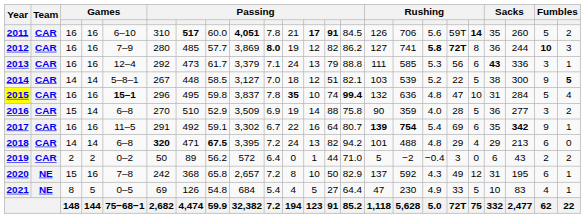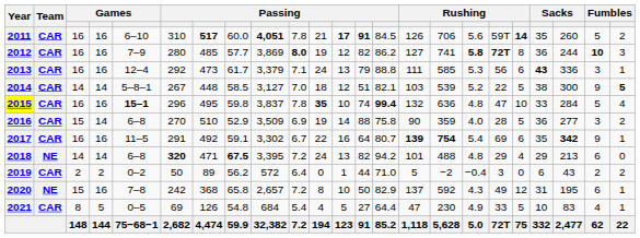 <table class="wikitable" style="text-align:center;">
 <tr>
 <th rowspan="2">Year</th>
 <th rowspan="2">Team</th>
 <th colspan="3">Games</th>
 <th colspan="9">Passing</th>
 <th colspan="5">Rushing</th>
 <th colspan="2">Sacks</th>
 <th colspan="2">Fumbles</th>
 </tr>
 <tr>
 <th></th>
 <th></th>
 <th></th>
 <th></th>
 <th></th>
 <th></th>
 <th></th>
 <th></th>
 <th></th>
 <th></th>
 <th></th>
 <th></th>
 <th></th>
 <th></th>
 <th></th>
 <th></th>
 <th></th>
 <th></th>
 <th></th>
 <th></th>
 <th></th>
 </tr>
 <tr>
 <th><a href='#'>2011</a></th>
 <th><a href='#'>CAR</a></th>
 <td>16</td>
 <td>16</td>
 <td>6–10</td>
 <td>310</td>
 <td><strong>517</strong></td>
 <td>60.0</td>
 <td><strong>4,051</strong></td>
 <td>7.8</td>
 <td>21</td>
 <td><strong>17</strong></td>
 <td><strong>91</strong></td>
 <td>84.5</td>
 <td>126</td>
 <td>706</td>
 <td>5.6</td>
 <td>59T</td>
 <td><strong>14</strong></td>
 <td>35</td>
 <td>260</td>
 <td>5</td>
 <td>2</td>
 </tr>
 <tr>
 <th><a href='#'>2012</a></th>
 <th><a href='#'>CAR</a></th>
 <td>16</td>
 <td>16</td>
 <td>7–9</td>
 <td>280</td>
 <td>485</td>
 <td>57.7</td>
 <td>3,869</td>
 <td><strong>8.0</strong></td>
 <td>19</td>
 <td>12</td>
 <td>82</td>
 <td>86.2</td>
 <td>127</td>
 <td>741</td>
 <td><strong>5.8</strong></td>
 <td><strong>72T</strong></td>
 <td>8</td>
 <td>36</td>
 <td>244</td>
 <td><strong>10</strong></td>
 <td>3</td>
 </tr>
 <tr>
 <th><a href='#'>2013</a></th>
 <th><a href='#'>CAR</a></th>
 <td>16</td>
 <td>16</td>
 <td>12–4</td>
 <td>292</td>
 <td>473</td>
 <td>61.7</td>
 <td>3,379</td>
 <td>7.1</td>
 <td>24</td>
 <td>13</td>
 <td>79</td>
 <td>88.8</td>
 <td>111</td>
 <td>585</td>
 <td>5.3</td>
 <td>56</td>
 <td>6</td>
 <td><strong>43</strong></td>
 <td>336</td>
 <td>3</td>
 <td>1</td>
 </tr>
 <tr>
 <th><a href='#'>2014</a></th>
 <th><a href='#'>CAR</a></th>
 <td>14</td>
 <td>14</td>
 <td>5–8–1</td>
 <td>267</td>
 <td>448</td>
 <td>58.5</td>
 <td>3,127</td>
 <td>7.0</td>
 <td>18</td>
 <td>12</td>
 <td>51</td>
 <td>82.1</td>
 <td>103</td>
 <td>539</td>
 <td>5.2</td>
 <td>22</td>
 <td>5</td>
 <td>38</td>
 <td>300</td>
 <td>9</td>
 <td><strong>5</strong></td>
 </tr>
 <tr>
 <th style="background:#ffff00;"><a href='#'>2015</a></th>
 <th><a href='#'>CAR</a></th>
 <td>16</td>
 <td>16</td>
 <td><strong>15–1</strong></td>
 <td>296</td>
 <td>495</td>
 <td>59.8</td>
 <td>3,837</td>
 <td>7.8</td>
 <td><strong>35</strong></td>
 <td>10</td>
 <td>74</td>
 <td><strong>99.4</strong></td>
 <td>132</td>
 <td>636</td>
 <td>4.8</td>
 <td>47</td>
 <td>10</td>
-<td>31</td>
+<td>33</td>
 <td>284</td>
 <td>5</td>
 <td>4</td>
 </tr>
 <tr>
 <th><a href='#'>2016</a></th>
 <th><a href='#'>CAR</a></th>
 <td>15</td>
 <td>14</td>
 <td>6–8</td>
 <td>270</td>
 <td>510</td>
 <td>52.9</td>
 <td>3,509</td>
 <td>6.9</td>
 <td>19</td>
 <td>14</td>
 <td>88</td>
 <td>75.8</td>
 <td>90</td>
 <td>359</td>
 <td>4.0</td>
 <td>28</td>
 <td>5</td>
 <td>36</td>
 <td>277</td>
 <td>3</td>
 <td>2</td>
 </tr>
 <tr>
 <th><a href='#'>2017</a></th>
 <th><a href='#'>CAR</a></th>
 <td>16</td>
 <td>16</td>
 <td>11–5</td>
 <td>291</td>
 <td>492</td>
 <td>59.1</td>
 <td>3,302</td>
 <td>6.7</td>
 <td>22</td>
 <td>16</td>
 <td>64</td>
 <td>80.7</td>
 <td><strong>139</strong></td>
 <td><strong>754</strong></td>
 <td>5.4</td>
 <td>69</td>
 <td>6</td>
 <td>35</td>
 <td><strong>342</strong></td>
 <td>9</td>
 <td>1</td>
 </tr>
 <tr>
 <th><a href='#'>2018</a></th>
-<th><a href='#'>CAR</a></th>
+<th><a href='#'>NE</a></th>
 <td>14</td>
 <td>14</td>
 <td>6–8</td>
 <td><strong>320</strong></td>
 <td>471</td>
 <td><strong>67.5</strong></td>
 <td>3,395</td>
 <td>7.2</td>
 <td>24</td>
 <td>13</td>
 <td>82</td>
 <td>94.2</td>
 <td>101</td>
 <td>488</td>
 <td>4.8</td>
 <td>29</td>
 <td>4</td>
 <td>29</td>
 <td>213</td>
 <td>6</td>
 <td>0</td>
 </tr>
 <tr>
 <th><a href='#'>2019</a></th>
 <th><a href='#'>CAR</a></th>
 <td>2</td>
 <td>2</td>
 <td>0–2</td>
 <td>50</td>
 <td>89</td>
 <td>56.2</td>
 <td>572</td>
 <td>6.4</td>
 <td>0</td>
 <td>1</td>
 <td>44</td>
 <td>71.0</td>
 <td>5</td>
 <td>−2</td>
 <td>−0.4</td>
 <td>3</td>
 <td>0</td>
 <td>6</td>
 <td>43</td>
 <td>2</td>
 <td>2</td>
 </tr>
 <tr>
 <th><a href='#'>2020</a></th>
 <th><a href='#'>NE</a></th>
 <td>15</td>
 <td>16</td>
 <td>7–8</td>
 <td>242</td>
 <td>368</td>
 <td>65.8</td>
 <td>2,657</td>
 <td>7.2</td>
 <td>8</td>
 <td>10</td>
 <td>50</td>
 <td>82.9</td>
 <td>137</td>
 <td>592</td>
 <td>4.3</td>
 <td>49</td>
 <td>12</td>
 <td>31</td>
 <td>195</td>
 <td>6</td>
 <td>1</td>
 </tr>
 <tr>
 <th><a href='#'>2021</a></th>
-<th><a href='#'>NE</a></th>
+<th><a href='#'>CAR</a></th>
 <td>8</td>
 <td>5</td>
 <td>0–5</td>
 <td>69</td>
 <td>126</td>
 <td>54.8</td>
 <td>684</td>
 <td>5.4</td>
 <td>4</td>
 <td>5</td>
 <td>27</td>
 <td>64.4</td>
 <td>47</td>
 <td>230</td>
 <td>4.9</td>
 <td>33</td>
 <td>5</td>
 <td>10</td>
 <td>83</td>
 <td>4</td>
 <td>1</td>
 </tr>
 <tr>
 <th colspan="2"></th>
 <th>148</th>
 <th>144</th>
 <th>75−68−1</th>
 <th>2,682</th>
 <th>4,474</th>
 <th>59.9</th>
 <th>32,382</th>
 <th>7.2</th>
 <th>194</th>
 <th>123</th>
 <th>91</th>
 <th>85.2</th>
 <th>1,118</th>
 <th>5,628</th>
 <th>5.0</th>
 <th>72T</th>
 <th>75</th>
 <th>332</th>
 <th>2,477</th>
 <th>62</th>
 <th>22</th>
 </tr>
 </table>
